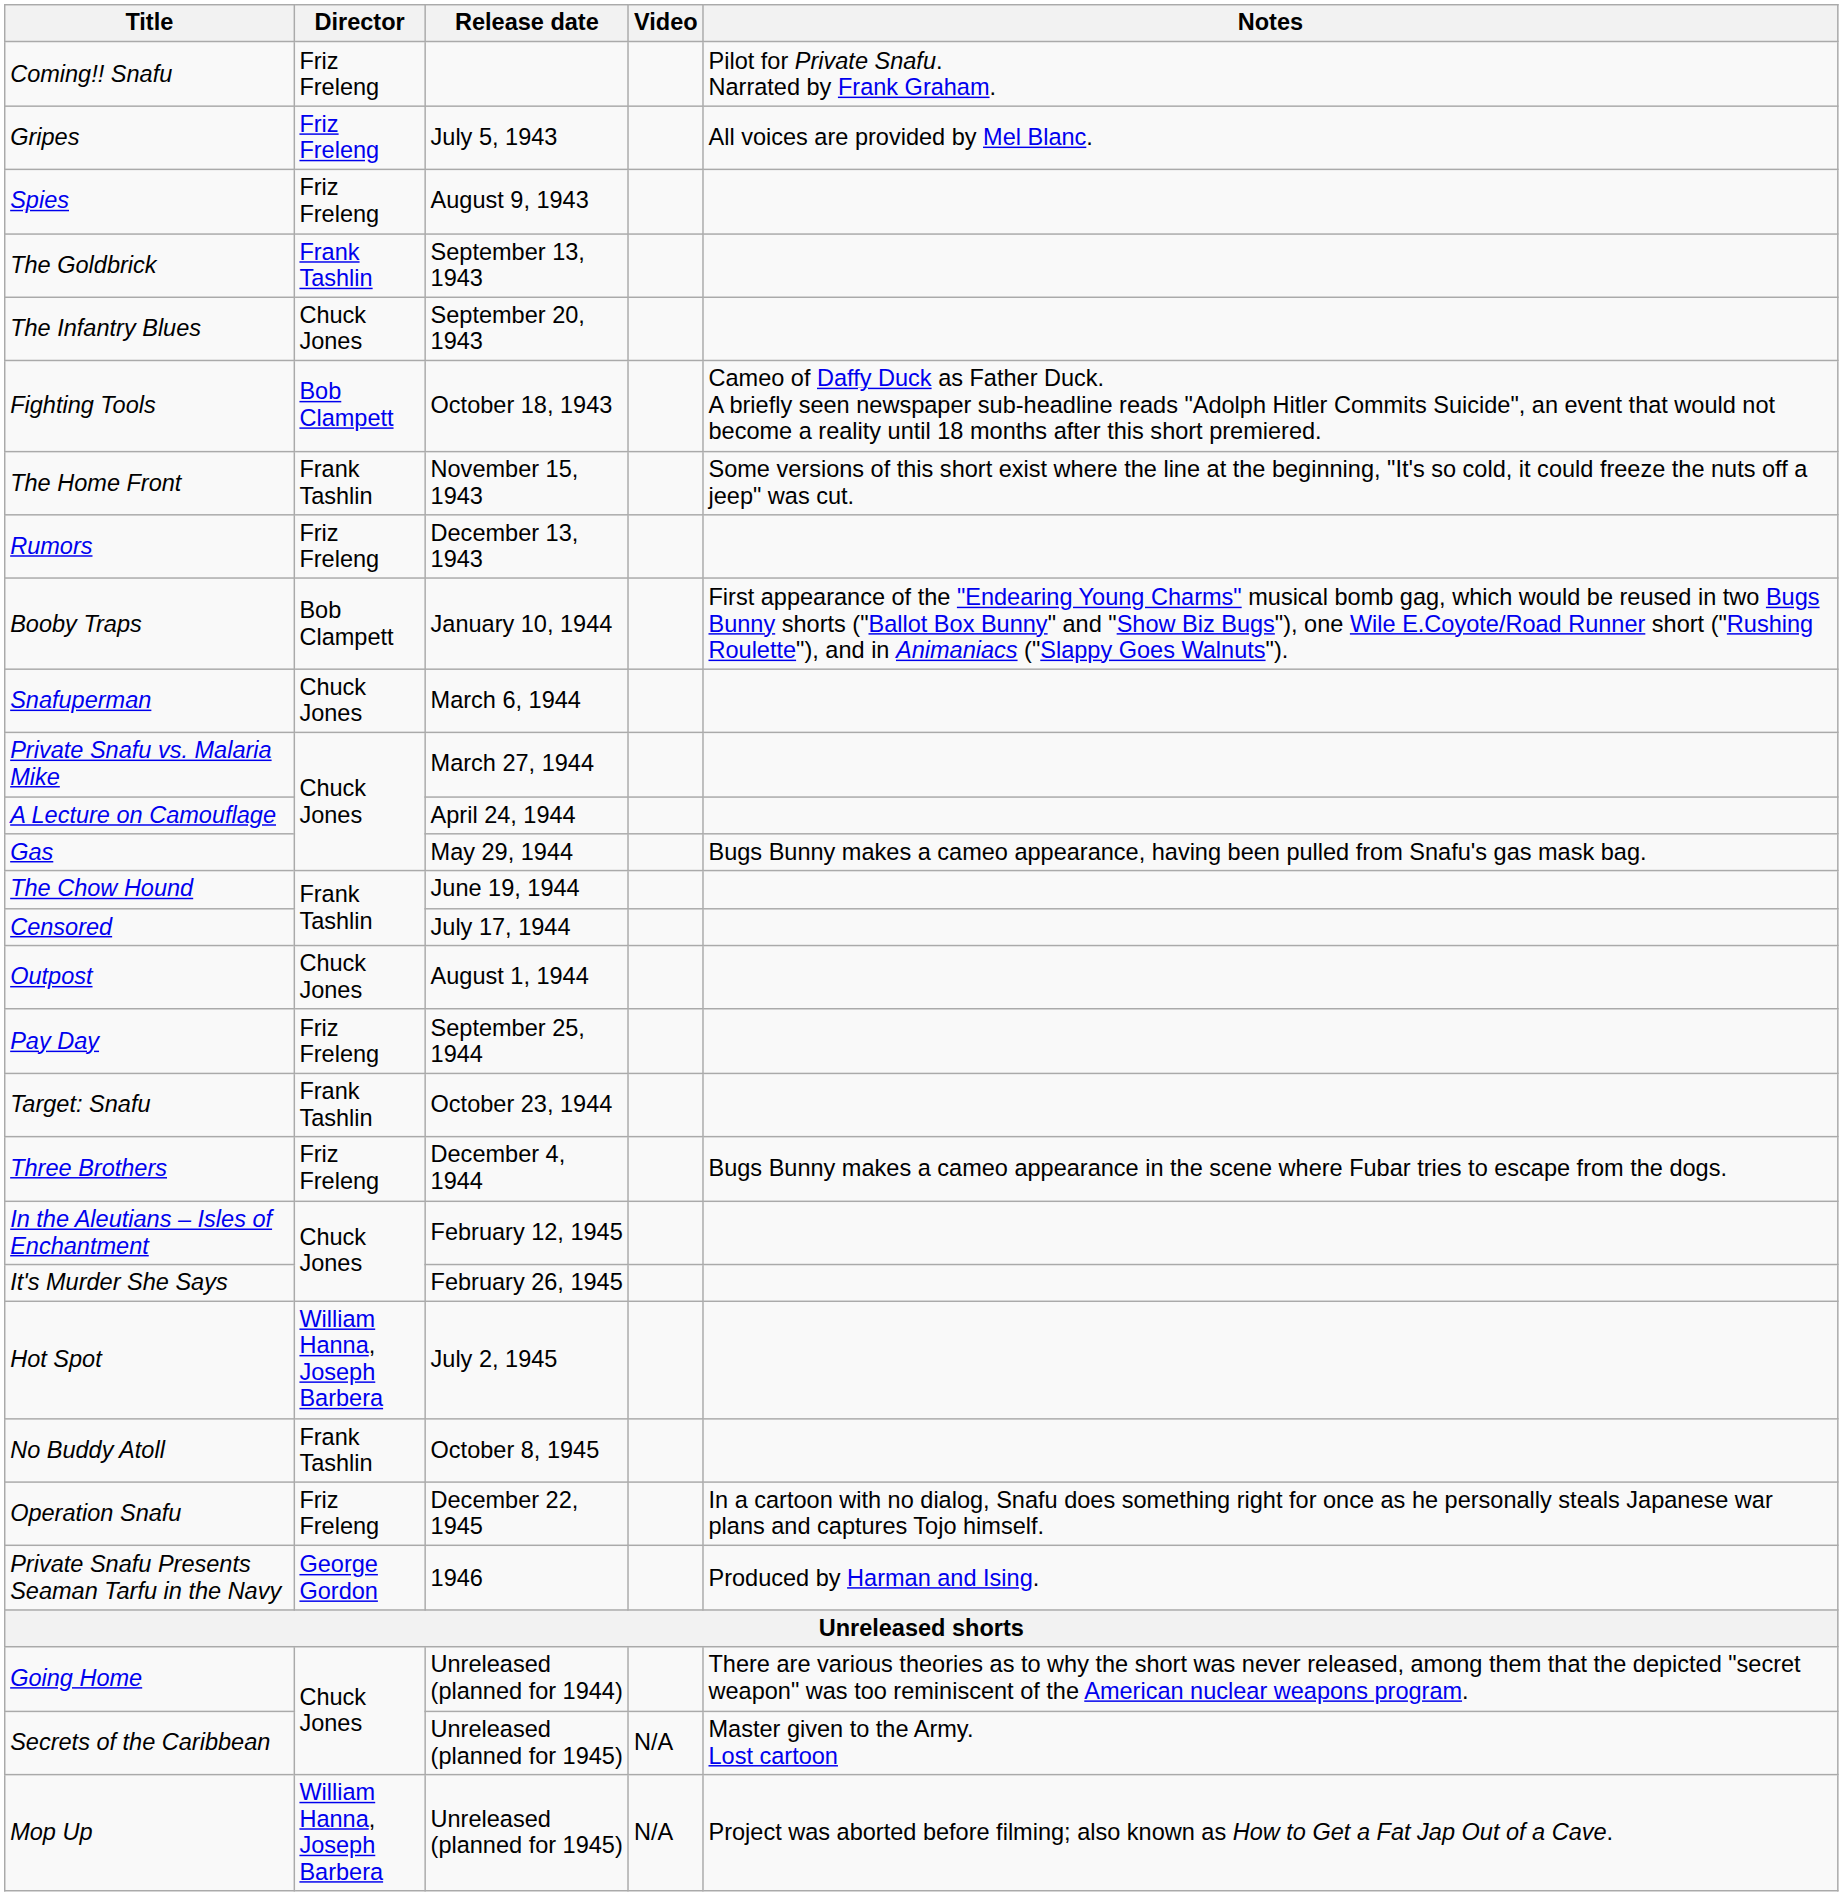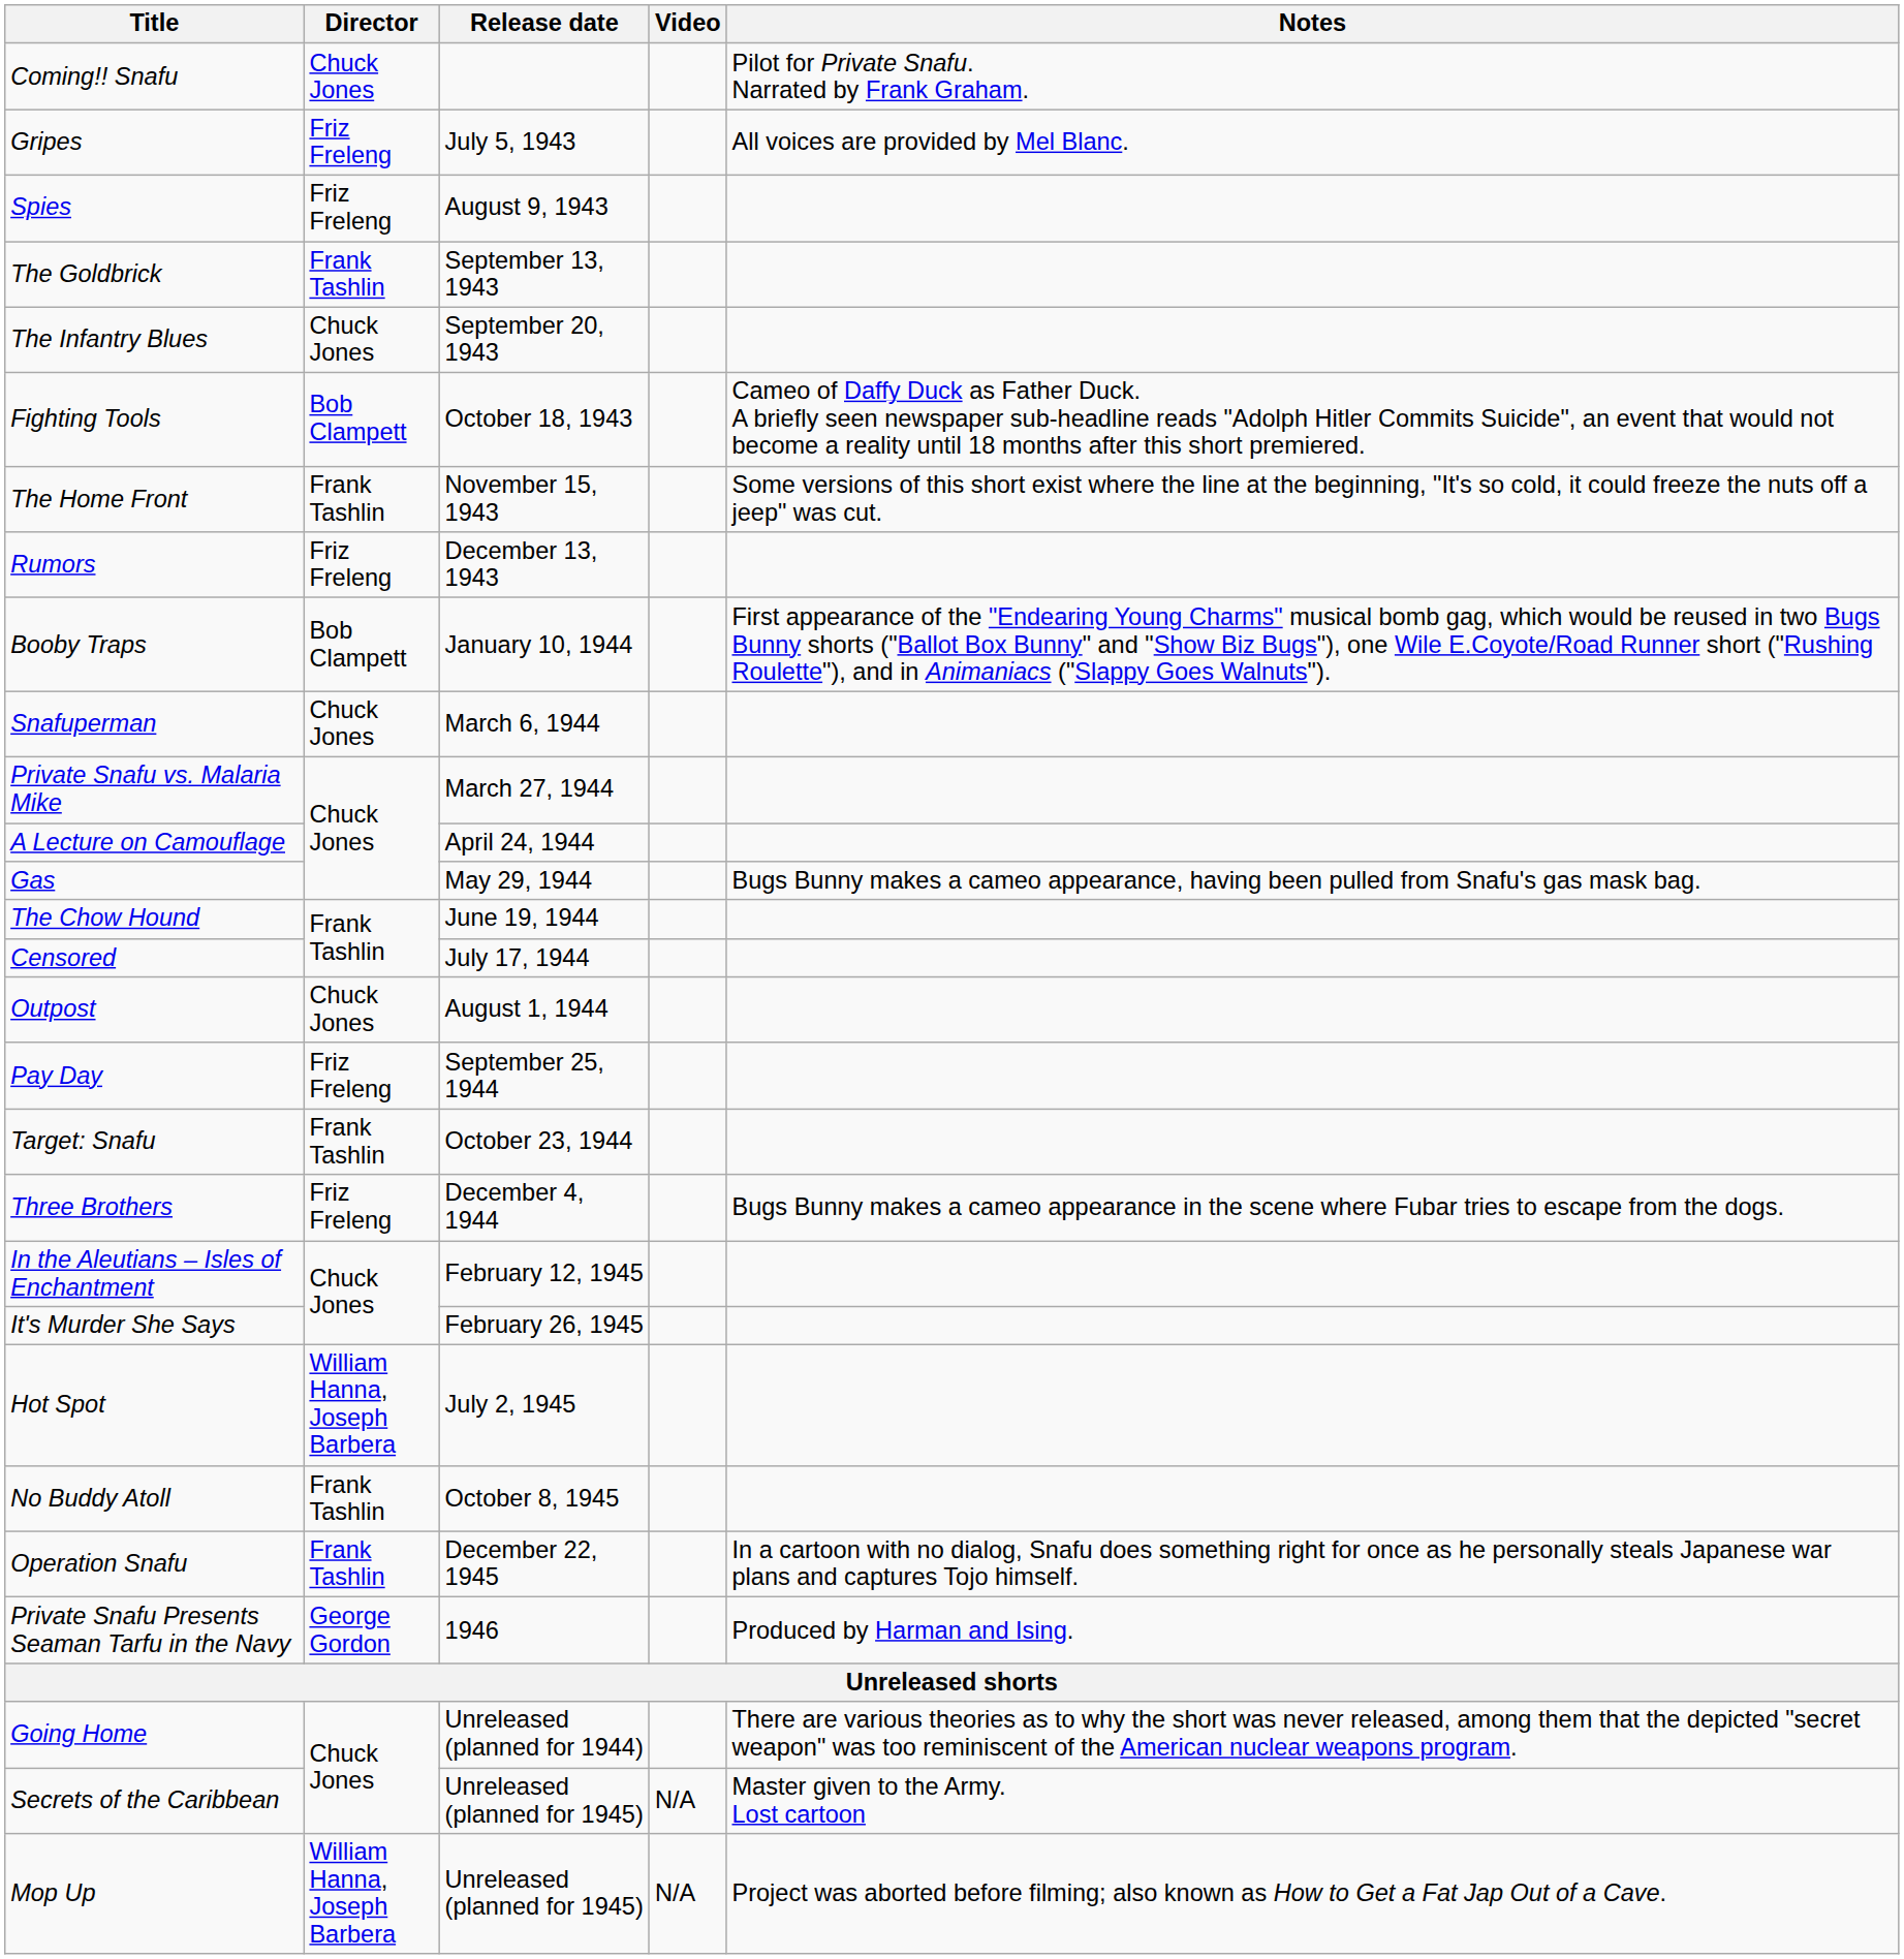 <table class="wikitable sortable">
 <tr>
 <th>Title</th>
 <th>Director</th>
 <th>Release date</th>
 <th>Video</th>
 <th>Notes</th>
 </tr>
 <tr>
 <td><em>Coming!! Snafu</em></td>
-<td>Friz Freleng</td>
+<td><a href='#'>Chuck Jones</a></td>
 <td></td>
 <td></td>
 <td>Pilot for <em>Private Snafu</em>.<br>Narrated by <a href='#'>Frank Graham</a>.</td>
 </tr>
 <tr>
 <td><em>Gripes</em></td>
 <td><a href='#'>Friz Freleng</a></td>
 <td>July 5, 1943</td>
 <td></td>
 <td>All voices are provided by <a href='#'>Mel Blanc</a>.</td>
 </tr>
 <tr>
 <td><em><a href='#'>Spies</a></em></td>
 <td>Friz Freleng</td>
 <td>August 9, 1943</td>
 <td></td>
 <td></td>
 </tr>
 <tr>
 <td><em>The Goldbrick</em></td>
 <td><a href='#'>Frank Tashlin</a></td>
 <td>September 13, 1943</td>
 <td></td>
 <td></td>
 </tr>
 <tr>
 <td><em>The Infantry Blues</em></td>
 <td>Chuck Jones</td>
 <td>September 20, 1943</td>
 <td></td>
 <td></td>
 </tr>
 <tr>
 <td><em>Fighting Tools</em></td>
 <td><a href='#'>Bob Clampett</a></td>
 <td>October 18, 1943</td>
 <td></td>
 <td>Cameo of <a href='#'>Daffy Duck</a> as Father Duck. <br> A briefly seen newspaper sub-headline reads "Adolph Hitler Commits Suicide", an event that would not become a reality until 18 months after this short premiered.</td>
 </tr>
 <tr>
 <td><em>The Home Front</em></td>
 <td>Frank Tashlin</td>
 <td>November 15, 1943</td>
 <td></td>
 <td>Some versions of this short exist where the line at the beginning, "It's so cold, it could freeze the nuts off a jeep" was cut.</td>
 </tr>
 <tr>
 <td><em><a href='#'>Rumors</a></em></td>
 <td>Friz Freleng</td>
 <td>December 13, 1943</td>
 <td></td>
 <td></td>
 </tr>
 <tr>
 <td><em>Booby Traps</em></td>
 <td>Bob Clampett</td>
 <td>January 10, 1944</td>
 <td></td>
 <td>First appearance of the <a href='#'>"Endearing Young Charms"</a> musical bomb gag, which would be reused in two <a href='#'>Bugs Bunny</a> shorts ("<a href='#'>Ballot Box Bunny</a>" and "<a href='#'>Show Biz Bugs</a>"), one <a href='#'>Wile E.Coyote/Road Runner</a> short ("<a href='#'>Rushing Roulette</a>"), and in <em><a href='#'>Animaniacs</a></em> ("<a href='#'>Slappy Goes Walnuts</a>").</td>
 </tr>
 <tr>
 <td><em><a href='#'>Snafuperman</a></em></td>
 <td>Chuck Jones</td>
 <td>March 6, 1944</td>
 <td></td>
 <td></td>
 </tr>
 <tr>
 <td><em><a href='#'>Private Snafu vs. Malaria Mike</a></em></td>
 <td rowspan="3">Chuck Jones</td>
 <td>March 27, 1944</td>
 <td></td>
 <td></td>
 </tr>
 <tr>
 <td><em><a href='#'>A Lecture on Camouflage</a></em></td>
 <td>April 24, 1944</td>
 <td></td>
 <td></td>
 </tr>
 <tr>
 <td><em><a href='#'>Gas</a></em></td>
 <td>May 29, 1944</td>
 <td></td>
 <td>Bugs Bunny makes a cameo appearance, having been pulled from Snafu's gas mask bag.</td>
 </tr>
 <tr>
 <td><em><a href='#'>The Chow Hound</a></em></td>
 <td rowspan="2">Frank Tashlin</td>
 <td>June 19, 1944</td>
 <td></td>
 <td></td>
 </tr>
 <tr>
 <td><em><a href='#'>Censored</a></em></td>
 <td>July 17, 1944</td>
 <td></td>
 <td></td>
 </tr>
 <tr>
 <td><em><a href='#'>Outpost</a></em></td>
 <td>Chuck Jones</td>
 <td>August 1, 1944</td>
 <td></td>
 <td></td>
 </tr>
 <tr>
 <td><em><a href='#'>Pay Day</a></em></td>
 <td>Friz Freleng</td>
 <td>September 25, 1944</td>
 <td></td>
 <td></td>
 </tr>
 <tr>
 <td><em>Target: Snafu</em></td>
 <td>Frank Tashlin</td>
 <td>October 23, 1944</td>
 <td></td>
 <td></td>
 </tr>
 <tr>
 <td><em><a href='#'>Three Brothers</a></em></td>
 <td>Friz Freleng</td>
 <td>December 4, 1944</td>
 <td></td>
 <td>Bugs Bunny makes a cameo appearance in the scene where Fubar tries to escape from the dogs.</td>
 </tr>
 <tr>
 <td><em><a href='#'>In the Aleutians – Isles of Enchantment</a></em></td>
 <td rowspan="2">Chuck Jones</td>
 <td>February 12, 1945</td>
 <td></td>
 <td></td>
 </tr>
 <tr>
 <td><em>It's Murder She Says</em></td>
 <td>February 26, 1945</td>
 <td></td>
 <td></td>
 </tr>
 <tr>
 <td><em>Hot Spot</em></td>
 <td><a href='#'>William Hanna</a>,<br><a href='#'>Joseph Barbera</a></td>
 <td>July 2, 1945</td>
 <td></td>
 <td></td>
 </tr>
 <tr>
 <td><em>No Buddy Atoll</em></td>
 <td>Frank Tashlin</td>
 <td>October 8, 1945</td>
 <td></td>
 <td></td>
 </tr>
 <tr>
 <td><em>Operation Snafu</em></td>
-<td>Friz Freleng</td>
+<td><a href='#'>Frank Tashlin</a></td>
 <td>December 22, 1945</td>
 <td></td>
 <td>In a cartoon with no dialog, Snafu does something right for once as he personally steals Japanese war plans and captures Tojo himself.</td>
 </tr>
 <tr>
 <td><em>Private Snafu Presents Seaman Tarfu in the Navy</em></td>
 <td><a href='#'>George Gordon</a></td>
 <td>1946</td>
 <td></td>
 <td>Produced by <a href='#'>Harman and Ising</a>.</td>
 </tr>
 <tr>
 <th colspan="5">Unreleased shorts</th>
 </tr>
 <tr>
 <td><em><a href='#'>Going Home</a></em></td>
 <td rowspan="2">Chuck Jones</td>
 <td>Unreleased (planned for 1944)</td>
 <td></td>
 <td>There are various theories as to why the short was never released, among them that the depicted "secret weapon" was too reminiscent of the <a href='#'>American nuclear weapons program</a>.</td>
 </tr>
 <tr>
 <td><em>Secrets of the Caribbean</em></td>
 <td>Unreleased (planned for 1945)</td>
 <td>N/A</td>
 <td>Master given to the Army.<br><a href='#'>Lost cartoon</a></td>
 </tr>
 <tr>
 <td><em>Mop Up</em></td>
 <td><a href='#'>William Hanna</a>,<br><a href='#'>Joseph Barbera</a></td>
 <td>Unreleased (planned for 1945)</td>
 <td>N/A</td>
 <td>Project was aborted before filming; also known as <em>How to Get a Fat Jap Out of a Cave</em>.</td>
 </tr>
 </table>
